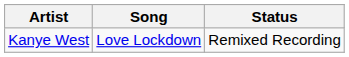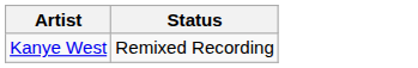 <table class="sortable wikitable"  style="font-size:85%">
 <tr>
 <th>Artist</th>
-<th>Song</th>
 <th>Status</th>
 </tr>
 <tr>
 <td> <a href='#'>Kanye West</a></td>
-<td><a href='#'>Love Lockdown</a></td>
 <td>Remixed Recording</td>
 </tr>
 </table>
